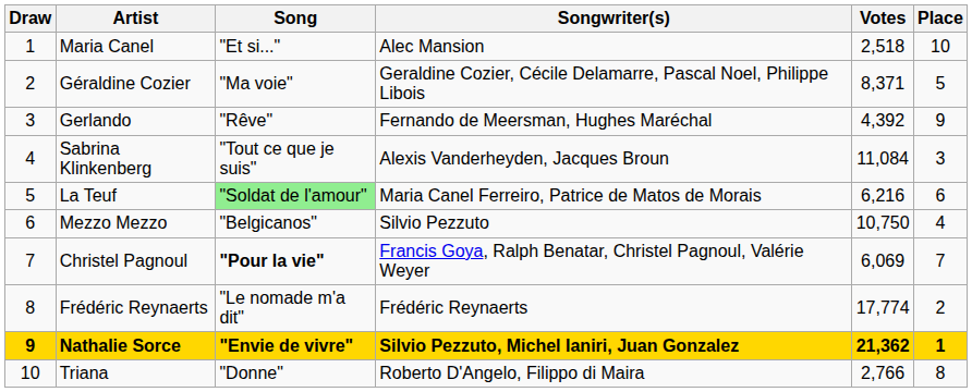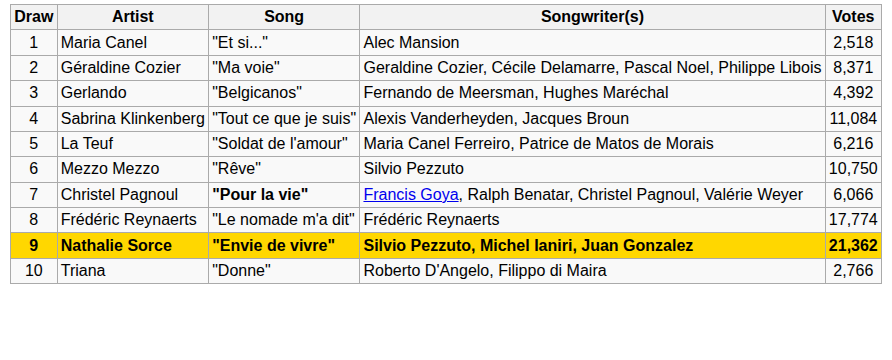 <table class="sortable wikitable" style="margin: 1em auto 1em auto; text-align:center">
 <tr>
 <th>Draw</th>
 <th>Artist</th>
 <th>Song</th>
 <th>Songwriter(s)</th>
 <th>Votes</th>
-<th>Place</th>
 </tr>
 <tr>
 <td>1</td>
 <td align="left">Maria Canel</td>
 <td align="left">"Et si..."</td>
 <td align="left">Alec Mansion</td>
 <td>2,518</td>
-<td>10</td>
 </tr>
 <tr>
 <td>2</td>
 <td align="left">Géraldine Cozier</td>
 <td align="left">"Ma voie"</td>
 <td align="left">Geraldine Cozier, Cécile Delamarre, Pascal Noel, Philippe Libois</td>
 <td>8,371</td>
-<td>5</td>
 </tr>
 <tr>
 <td>3</td>
 <td align="left">Gerlando</td>
-<td align="left">"Rêve"</td>
+<td align="left">"Belgicanos"</td>
 <td align="left">Fernando de Meersman, Hughes Maréchal</td>
 <td>4,392</td>
-<td>9</td>
 </tr>
 <tr>
 <td>4</td>
 <td align="left">Sabrina Klinkenberg</td>
 <td align="left">"Tout ce que je suis"</td>
 <td align="left">Alexis Vanderheyden, Jacques Broun</td>
 <td>11,084</td>
-<td>3</td>
 </tr>
 <tr>
 <td>5</td>
 <td align="left">La Teuf</td>
-<td align="left" style="background: lightgreen;">"Soldat de l'amour"</td>
+<td align="left">"Soldat de l'amour"</td>
 <td align="left">Maria Canel Ferreiro, Patrice de Matos de Morais</td>
 <td>6,216</td>
-<td>6</td>
 </tr>
 <tr>
 <td>6</td>
 <td align="left">Mezzo Mezzo</td>
-<td align="left">"Belgicanos"</td>
+<td align="left">"Rêve"</td>
 <td align="left">Silvio Pezzuto</td>
 <td>10,750</td>
-<td>4</td>
 </tr>
 <tr>
 <td>7</td>
 <td align="left">Christel Pagnoul</td>
 <td align="left"><strong>"Pour la vie"</strong></td>
 <td align="left"><a href='#'>Francis Goya</a>, Ralph Benatar, Christel Pagnoul, Valérie Weyer</td>
-<td>6,069</td>
-<td>7</td>
+<td>6,066</td>
 </tr>
 <tr>
 <td>8</td>
 <td align="left">Frédéric Reynaerts</td>
 <td align="left">"Le nomade m'a dit"</td>
 <td align="left">Frédéric Reynaerts</td>
 <td>17,774</td>
-<td>2</td>
 </tr>
 <tr style="font-weight:bold; background:gold;">
 <td>9</td>
 <td align="left">Nathalie Sorce</td>
 <td align="left">"Envie de vivre"</td>
 <td align="left">Silvio Pezzuto, Michel Ianiri, Juan Gonzalez</td>
 <td>21,362</td>
-<td>1</td>
 </tr>
 <tr>
 <td>10</td>
 <td align="left">Triana</td>
 <td align="left">"Donne"</td>
 <td align="left">Roberto D'Angelo, Filippo di Maira</td>
 <td>2,766</td>
-<td>8</td>
 </tr>
 </table>
